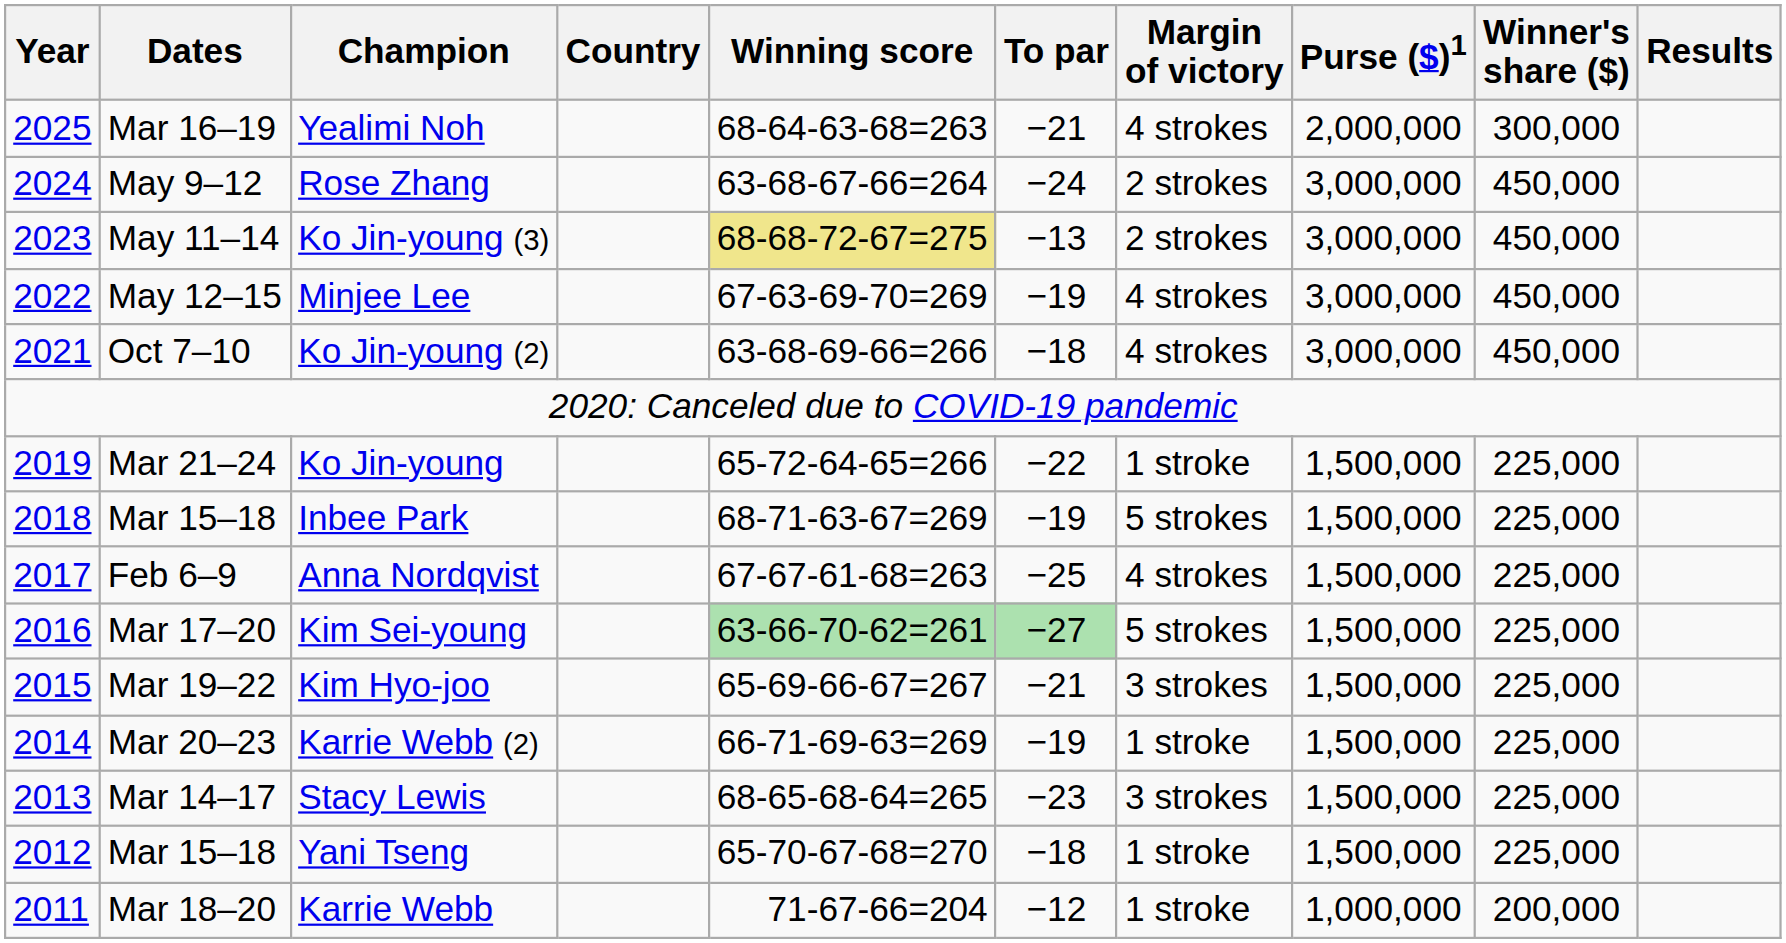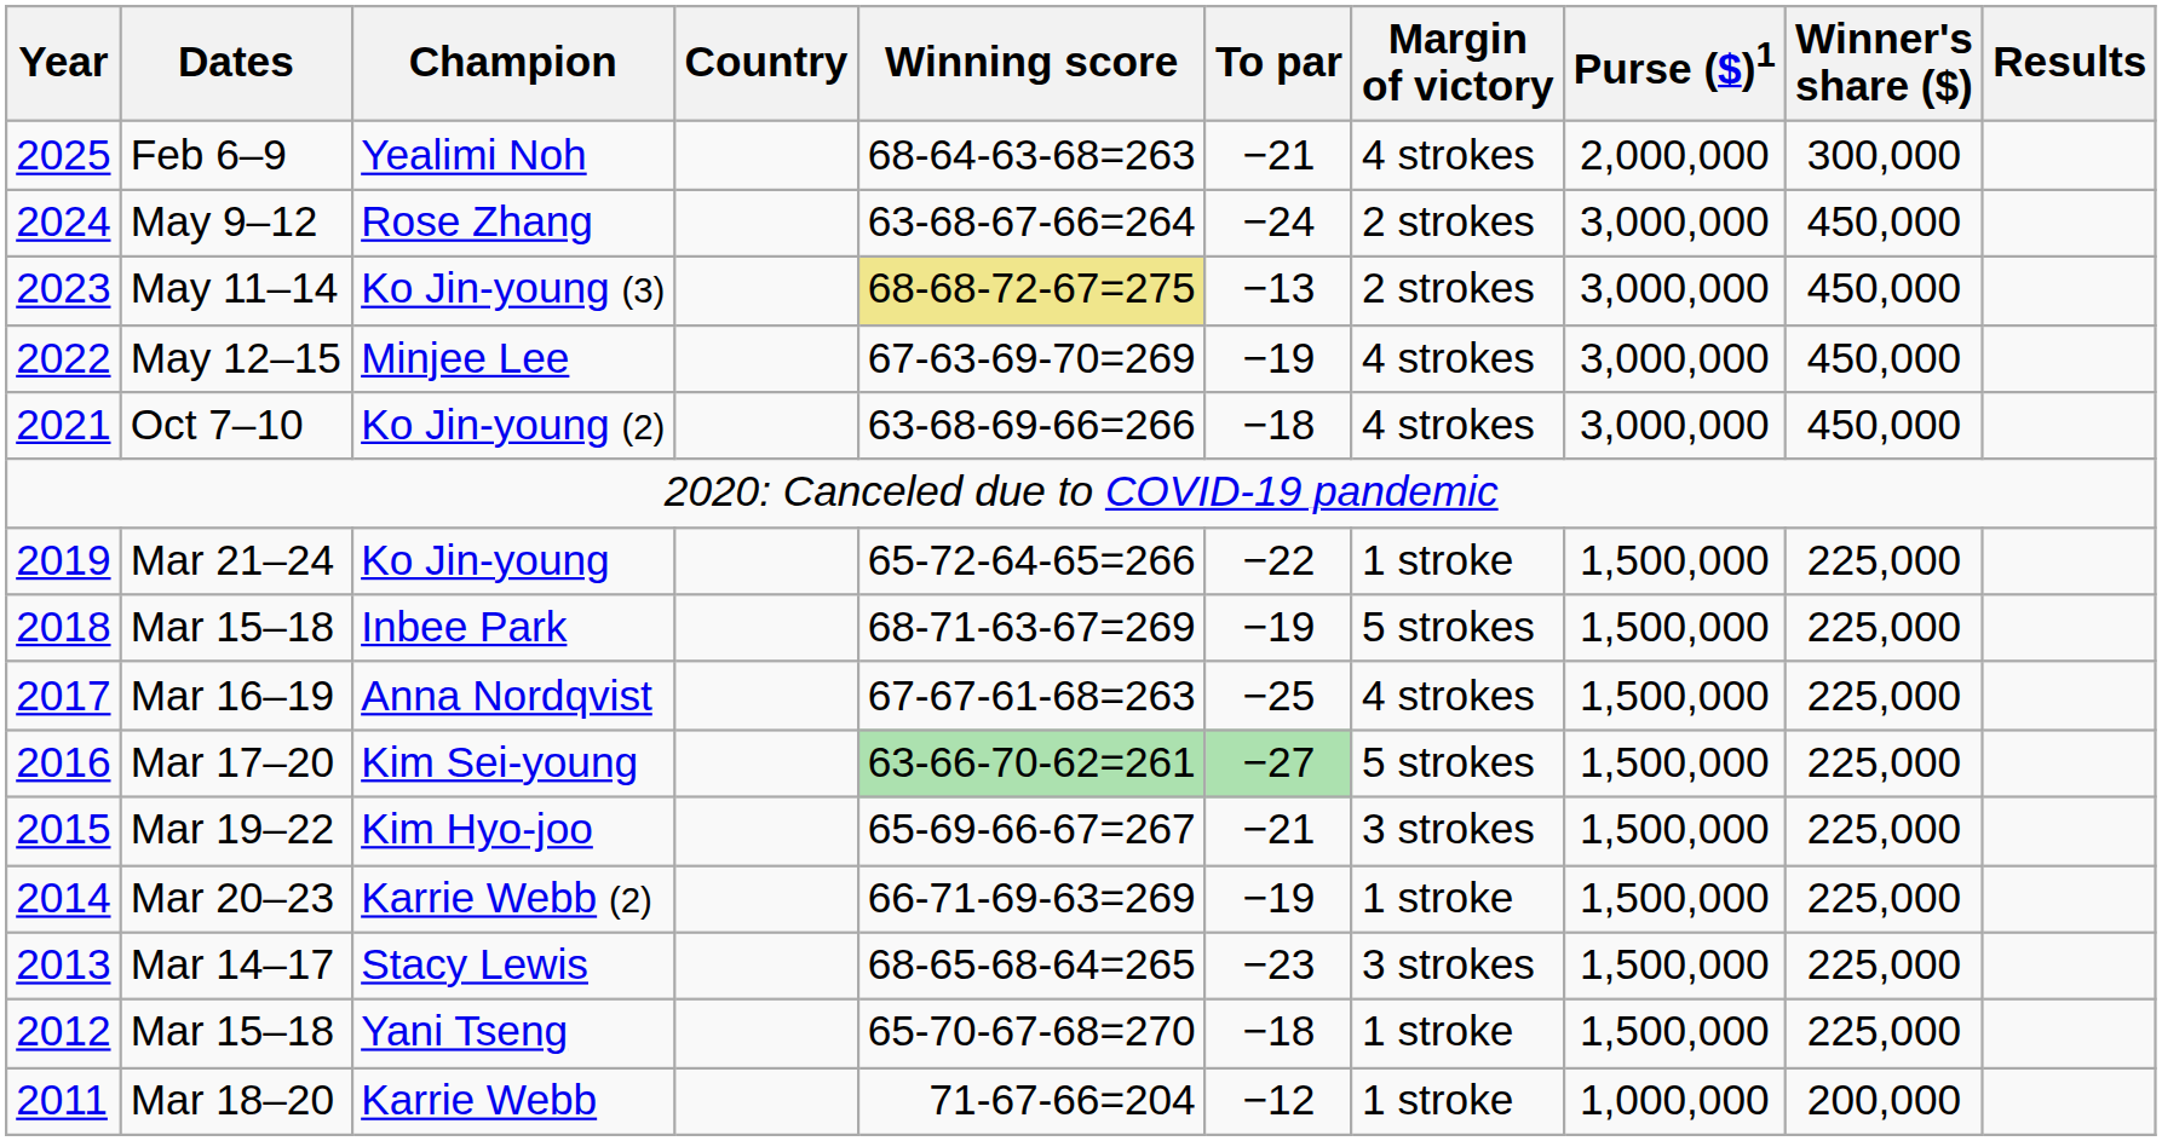 <table class="wikitable">
 <tr>
 <th>Year</th>
 <th>Dates</th>
 <th>Champion</th>
 <th>Country</th>
 <th>Winning score</th>
 <th>To par</th>
 <th>Margin<br>of victory</th>
 <th>Purse (<a href='#'>$</a>)<sup>1</sup></th>
 <th>Winner's <br>share ($)</th>
 <th>Results</th>
 </tr>
 <tr>
 <td><a href='#'>2025</a></td>
-<td>Mar 16–19</td>
+<td>Feb 6–9</td>
 <td><a href='#'>Yealimi Noh</a></td>
 <td></td>
 <td align=right>68-64-63-68=263</td>
 <td align=center>−21</td>
 <td>4 strokes</td>
 <td align=center>2,000,000</td>
 <td align=center>300,000</td>
 <td align=center></td>
 </tr>
 <tr>
 <td><a href='#'>2024</a></td>
 <td>May 9–12</td>
 <td><a href='#'>Rose Zhang</a></td>
 <td></td>
 <td align=right>63-68-67-66=264</td>
 <td align=center>−24</td>
 <td>2 strokes</td>
 <td align=center>3,000,000</td>
 <td align=center>450,000</td>
 <td align=center></td>
 </tr>
 <tr>
 <td><a href='#'>2023</a></td>
 <td>May 11–14</td>
 <td><a href='#'>Ko Jin-young</a> <small>(3)</small></td>
 <td></td>
 <td align=right style="background: khaki;">68-68-72-67=275</td>
 <td align=center>−13</td>
 <td>2 strokes</td>
 <td align=center>3,000,000</td>
 <td align=center>450,000</td>
 <td align=center></td>
 </tr>
 <tr>
 <td><a href='#'>2022</a></td>
 <td>May 12–15</td>
 <td><a href='#'>Minjee Lee</a></td>
 <td></td>
 <td align=right>67-63-69-70=269</td>
 <td align=center>−19</td>
 <td>4 strokes</td>
 <td align=center>3,000,000</td>
 <td align=center>450,000</td>
 <td align=center></td>
 </tr>
 <tr>
 <td><a href='#'>2021</a></td>
 <td>Oct 7–10</td>
 <td><a href='#'>Ko Jin-young</a> <small>(2)</small></td>
 <td></td>
 <td align=right>63-68-69-66=266</td>
 <td align=center>−18</td>
 <td>4 strokes</td>
 <td align=center>3,000,000</td>
 <td align=center>450,000</td>
 <td align=center></td>
 </tr>
 <tr>
 <td colspan=10 align=center><em>2020: Canceled due to <a href='#'>COVID-19 pandemic</a></em></td>
 </tr>
 <tr>
 <td><a href='#'>2019</a></td>
 <td>Mar 21–24</td>
 <td><a href='#'>Ko Jin-young</a></td>
 <td></td>
 <td align=right>65-72-64-65=266</td>
 <td align=center>−22</td>
 <td>1 stroke</td>
 <td align=center>1,500,000</td>
 <td align=center>225,000</td>
 <td align=center></td>
 </tr>
 <tr>
 <td><a href='#'>2018</a></td>
 <td>Mar 15–18</td>
 <td><a href='#'>Inbee Park</a></td>
 <td></td>
 <td align=right>68-71-63-67=269</td>
 <td align=center>−19</td>
 <td>5 strokes</td>
 <td align=center>1,500,000</td>
 <td align=center>225,000</td>
 <td align=center></td>
 </tr>
 <tr>
 <td><a href='#'>2017</a></td>
-<td>Feb 6–9</td>
+<td>Mar 16–19</td>
 <td><a href='#'>Anna Nordqvist</a></td>
 <td></td>
 <td align=right>67-67-61-68=263</td>
 <td align=center>−25</td>
 <td>4 strokes</td>
 <td align=center>1,500,000</td>
 <td align=center>225,000</td>
 <td align=center></td>
 </tr>
 <tr>
 <td><a href='#'>2016</a></td>
 <td>Mar 17–20</td>
 <td><a href='#'>Kim Sei-young</a></td>
 <td></td>
 <td style="text-align: right; background: #ACE1AF">63-66-70-62=261</td>
 <td style="text-align: center; background: #ACE1AF">−27</td>
 <td>5 strokes</td>
 <td align=center>1,500,000</td>
 <td align=center>225,000</td>
 <td align=center></td>
 </tr>
 <tr>
 <td><a href='#'>2015</a></td>
 <td>Mar 19–22</td>
 <td><a href='#'>Kim Hyo-joo</a></td>
 <td></td>
 <td align=right>65-69-66-67=267</td>
 <td align=center>−21</td>
 <td>3 strokes</td>
 <td align=center>1,500,000</td>
 <td align=center>225,000</td>
 <td align=center><small></small></td>
 </tr>
 <tr>
 <td><a href='#'>2014</a></td>
 <td>Mar 20–23</td>
 <td><a href='#'>Karrie Webb</a> <small>(2)</small></td>
 <td></td>
 <td align=right>66-71-69-63=269</td>
 <td align=center>−19</td>
 <td>1 stroke</td>
 <td align=center>1,500,000</td>
 <td align=center>225,000</td>
 <td align=center><small></small></td>
 </tr>
 <tr>
 <td><a href='#'>2013</a></td>
 <td>Mar 14–17</td>
 <td><a href='#'>Stacy Lewis</a></td>
 <td></td>
 <td align=right>68-65-68-64=265</td>
 <td align=center>−23</td>
 <td>3 strokes</td>
 <td align=center>1,500,000</td>
 <td align=center>225,000</td>
 <td align=center><small></small></td>
 </tr>
 <tr>
 <td><a href='#'>2012</a></td>
 <td>Mar 15–18</td>
 <td><a href='#'>Yani Tseng</a></td>
 <td></td>
 <td align=right>65-70-67-68=270</td>
 <td align=center>−18</td>
 <td>1 stroke</td>
 <td align=center>1,500,000</td>
 <td align=center>225,000</td>
 <td align=center><small></small></td>
 </tr>
 <tr>
 <td><a href='#'>2011</a></td>
 <td>Mar 18–20</td>
 <td><a href='#'>Karrie Webb</a></td>
 <td></td>
 <td align=right>71-67-66=204</td>
 <td align=center>−12</td>
 <td>1 stroke</td>
 <td align=center>1,000,000</td>
 <td align=center>200,000</td>
 <td align=center><small></small></td>
 </tr>
 </table>
